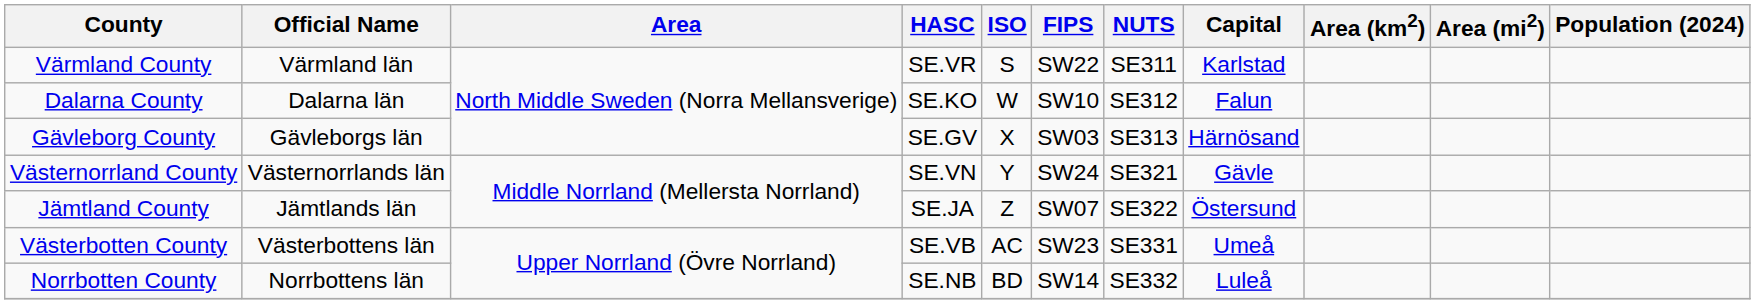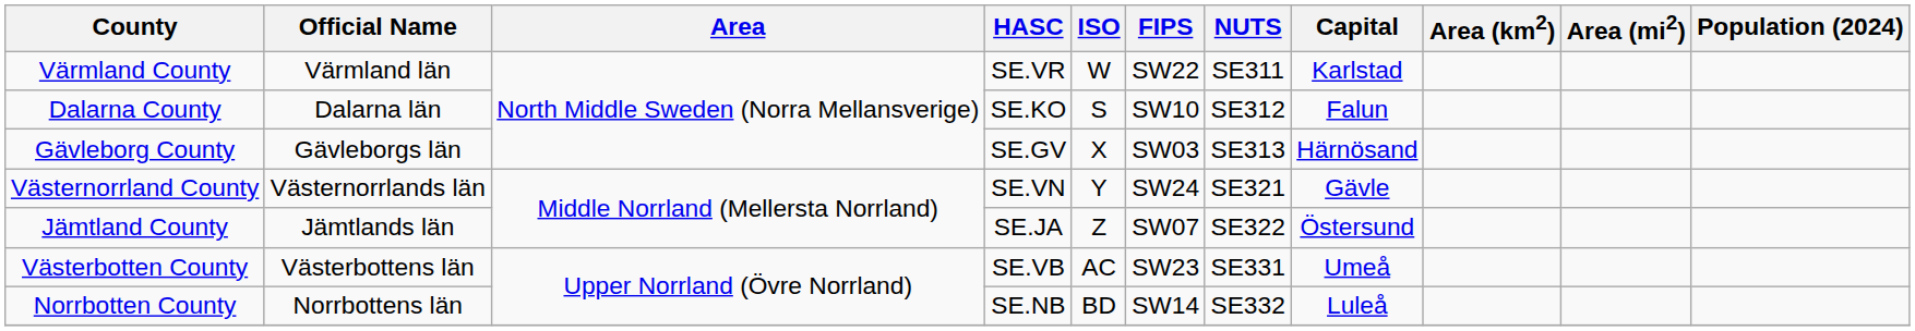 <table class="wikitable" style="text-align:center;" style="font-size: 85%">
 <tr>
 <th>County</th>
 <th>Official Name</th>
 <th><a href='#'>Area</a></th>
 <th><a href='#'>HASC</a></th>
 <th><a href='#'>ISO</a></th>
 <th><a href='#'>FIPS</a></th>
 <th><a href='#'>NUTS</a></th>
 <th>Capital</th>
 <th>Area (km<sup>2</sup>)</th>
 <th>Area (mi<sup>2</sup>)</th>
 <th>Population (2024)</th>
 </tr>
 <tr>
 <td text-align="left"><a href='#'>Värmland County</a></td>
 <td text-align="left">Värmland län</td>
 <td rowspan="3"><a href='#'>North Middle Sweden</a> (Norra Mellansverige)</td>
 <td>SE.VR</td>
-<td>S</td>
+<td>W</td>
 <td>SW22</td>
 <td>SE311</td>
 <td><a href='#'>Karlstad</a></td>
 <td></td>
 <td></td>
 <td></td>
 </tr>
 <tr>
 <td text-align="left"><a href='#'>Dalarna County</a></td>
 <td text-align="left">Dalarna län</td>
 <td>SE.KO</td>
-<td>W</td>
+<td>S</td>
 <td>SW10</td>
 <td>SE312</td>
 <td><a href='#'>Falun</a></td>
 <td></td>
 <td></td>
 <td></td>
 </tr>
 <tr>
 <td text-align="left"><a href='#'>Gävleborg County</a></td>
 <td text-align="left">Gävleborgs län</td>
 <td>SE.GV</td>
 <td>X</td>
 <td>SW03</td>
 <td>SE313</td>
 <td><a href='#'>Härnösand</a></td>
 <td></td>
 <td></td>
 <td></td>
 </tr>
 <tr>
 <td text-align="left"><a href='#'>Västernorrland County</a></td>
 <td text-align="left">Västernorrlands län</td>
 <td rowspan="2"><a href='#'>Middle Norrland</a> (Mellersta Norrland)</td>
 <td>SE.VN</td>
 <td>Y</td>
 <td>SW24</td>
 <td>SE321</td>
 <td><a href='#'>Gävle</a></td>
 <td></td>
 <td></td>
 <td></td>
 </tr>
 <tr>
 <td text-align="left"><a href='#'>Jämtland County</a></td>
 <td text-align="left">Jämtlands län</td>
 <td>SE.JA</td>
 <td>Z</td>
 <td>SW07</td>
 <td>SE322</td>
 <td><a href='#'>Östersund</a></td>
 <td></td>
 <td></td>
 <td></td>
 </tr>
 <tr>
 <td text-align="left"><a href='#'>Västerbotten County</a></td>
 <td text-align="left">Västerbottens län</td>
 <td rowspan="2"><a href='#'>Upper Norrland</a> (Övre Norrland)</td>
 <td>SE.VB</td>
 <td>AC</td>
 <td>SW23</td>
 <td>SE331</td>
 <td><a href='#'>Umeå</a></td>
 <td></td>
 <td></td>
 <td></td>
 </tr>
 <tr>
 <td text-align="left"><a href='#'>Norrbotten County</a></td>
 <td text-align="left">Norrbottens län</td>
 <td>SE.NB</td>
 <td>BD</td>
 <td>SW14</td>
 <td>SE332</td>
 <td><a href='#'>Luleå</a></td>
 <td></td>
 <td></td>
 <td></td>
 </tr>
 <tr>
 </tr>
 </table>
